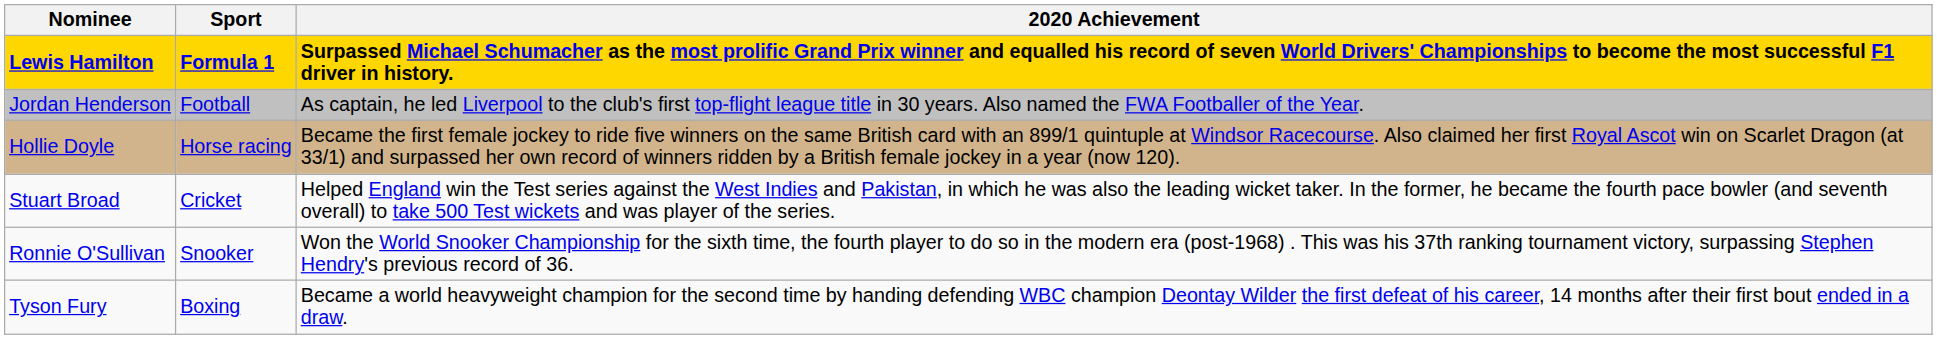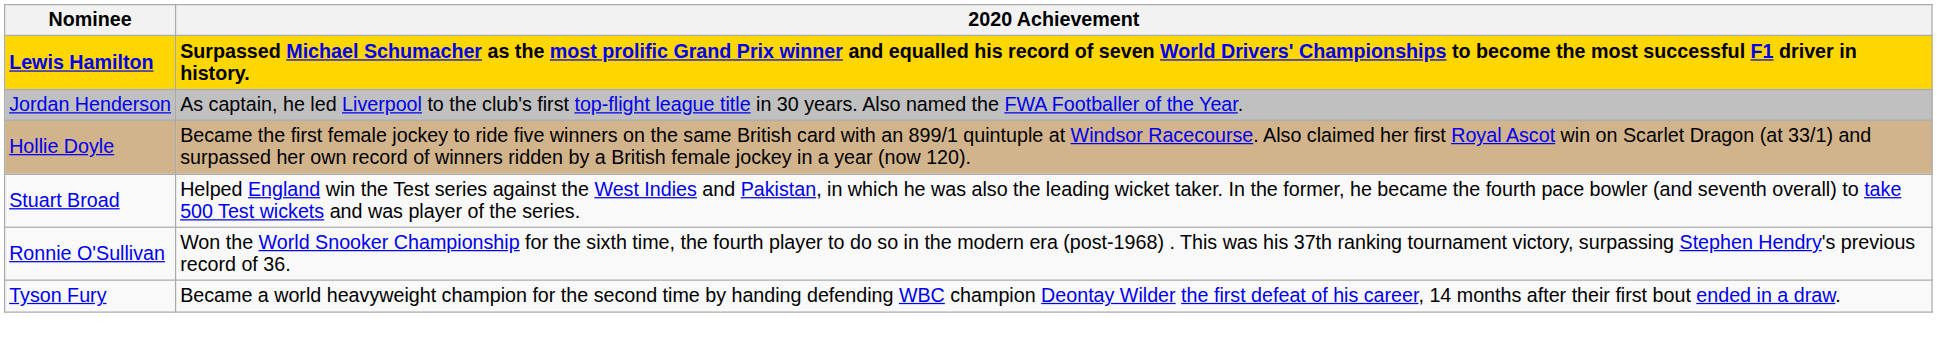 <table class="wikitable">
 <tr>
 <th>Nominee</th>
-<th>Sport</th>
 <th>2020 Achievement</th>
 </tr>
 <tr style="font-weight:bold; background:gold;">
 <td nowrap><a href='#'>Lewis Hamilton</a></td>
-<td nowrap><a href='#'>Formula 1</a></td>
 <td>Surpassed <a href='#'>Michael Schumacher</a> as the <a href='#'>most prolific Grand Prix winner</a> and equalled his record of seven <a href='#'>World Drivers' Championships</a> to become the most successful <a href='#'>F1</a> driver in history.</td>
 </tr>
 <tr style="background:silver;">
 <td nowrap><a href='#'>Jordan Henderson</a></td>
-<td nowrap><a href='#'>Football</a></td>
 <td>As captain, he led <a href='#'>Liverpool</a> to the club's first <a href='#'>top-flight league title</a> in 30 years. Also named the <a href='#'>FWA Footballer of the Year</a>.</td>
 </tr>
 <tr style="background:tan;">
 <td nowrap><a href='#'>Hollie Doyle</a></td>
-<td nowrap><a href='#'>Horse racing</a></td>
 <td>Became the first female jockey to ride five winners on the same British card with an 899/1 quintuple at <a href='#'>Windsor Racecourse</a>. Also claimed her first <a href='#'>Royal Ascot</a> win on Scarlet Dragon (at 33/1) and surpassed her own record of winners ridden by a British female jockey in a year (now 120).</td>
 </tr>
 <tr style=>
 <td><a href='#'>Stuart Broad</a></td>
-<td><a href='#'>Cricket</a></td>
 <td>Helped <a href='#'>England</a> win the Test series against the <a href='#'>West Indies</a> and <a href='#'>Pakistan</a>, in which he was also the leading wicket taker. In the former, he became the fourth pace bowler (and seventh overall) to <a href='#'>take 500 Test wickets</a> and was player of the series.</td>
 </tr>
 <tr style=>
 <td nowrap><a href='#'>Ronnie O'Sullivan</a></td>
-<td nowrap><a href='#'>Snooker</a></td>
 <td>Won the <a href='#'>World Snooker Championship</a> for the sixth time, the fourth player to do so in the modern era (post-1968) . This was his 37th ranking tournament victory, surpassing <a href='#'>Stephen Hendry</a>'s previous record of 36.</td>
 </tr>
 <tr style=>
 <td nowrap><a href='#'>Tyson Fury</a></td>
-<td nowrap><a href='#'>Boxing</a></td>
 <td>Became a world heavyweight champion for the second time by handing defending <a href='#'>WBC</a> champion <a href='#'>Deontay Wilder</a> <a href='#'>the first defeat of his career</a>, 14 months after their first bout <a href='#'>ended in a draw</a>.</td>
 </tr>
 </table>
